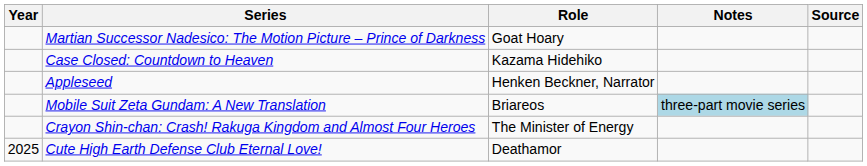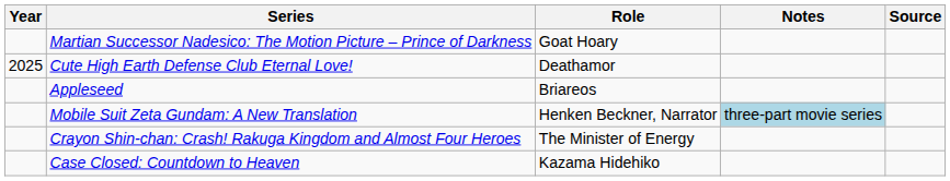 <table class="wikitable sortable plainrowheaders">
 <tr>
 <th>Year</th>
 <th>Series</th>
 <th>Role</th>
 <th class="unsortable">Notes</th>
 <th class="unsortable">Source</th>
 </tr>
 <tr>
 <td></td>
 <td><em><a href='#'>Martian Successor Nadesico: The Motion Picture – Prince of Darkness</a></em></td>
 <td>Goat Hoary</td>
 <td></td>
 <td></td>
 </tr>
 <tr>
-<td></td>
-<td><em><a href='#'>Case Closed: Countdown to Heaven</a></em></td>
-<td>Kazama Hidehiko</td>
+<td>2025</td>
+<td><em><a href='#'>Cute High Earth Defense Club Eternal Love!</a></em></td>
+<td>Deathamor</td>
 <td></td>
 <td></td>
 </tr>
 <tr>
 <td></td>
 <td><em><a href='#'>Appleseed</a></em></td>
-<td>Henken Beckner, Narrator</td>
+<td>Briareos </td>
 <td></td>
 <td></td>
 </tr>
 <tr>
 <td></td>
 <td><em><a href='#'>Mobile Suit Zeta Gundam: A New Translation</a></em></td>
-<td>Briareos </td>
+<td>Henken Beckner, Narrator</td>
 <td style="background: lightblue;">three-part movie series</td>
 <td></td>
 </tr>
 <tr>
 <td></td>
 <td><em><a href='#'>Crayon Shin-chan: Crash! Rakuga Kingdom and Almost Four Heroes</a></em></td>
 <td>The Minister of Energy</td>
 <td></td>
 <td></td>
 </tr>
 <tr>
-<td>2025</td>
-<td><em><a href='#'>Cute High Earth Defense Club Eternal Love!</a></em></td>
-<td>Deathamor</td>
+<td></td>
+<td><em><a href='#'>Case Closed: Countdown to Heaven</a></em></td>
+<td>Kazama Hidehiko</td>
 <td></td>
 <td></td>
 </tr>
 </table>
